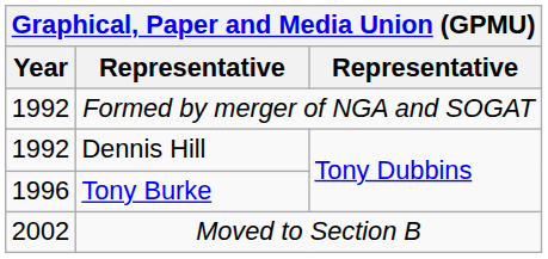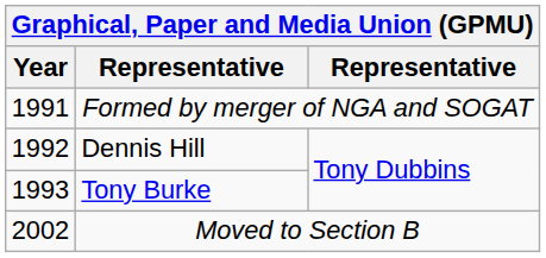 <table class="wikitable">
 <tr>
 <th colspan=3><a href='#'>Graphical, Paper and Media Union</a> (GPMU)</th>
 </tr>
 <tr>
 <th>Year</th>
 <th>Representative</th>
 <th>Representative</th>
 </tr>
 <tr>
-<td>1992</td>
+<td>1991</td>
 <td colspan=2 align="center"><em>Formed by merger of NGA and SOGAT</em></td>
 </tr>
 <tr>
 <td>1992</td>
 <td>Dennis Hill</td>
 <td rowspan=2><a href='#'>Tony Dubbins</a></td>
 </tr>
 <tr>
-<td>1996</td>
+<td>1993</td>
 <td><a href='#'>Tony Burke</a></td>
 </tr>
 <tr>
 <td>2002</td>
 <td colspan=2 align="center"><em>Moved to Section B</em></td>
 </tr>
 </table>
